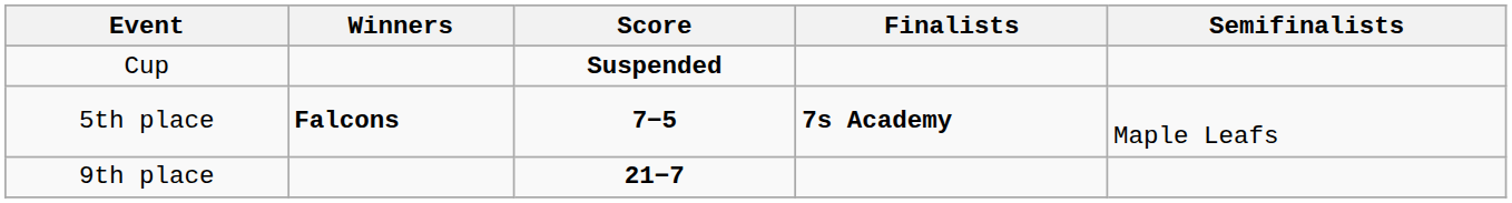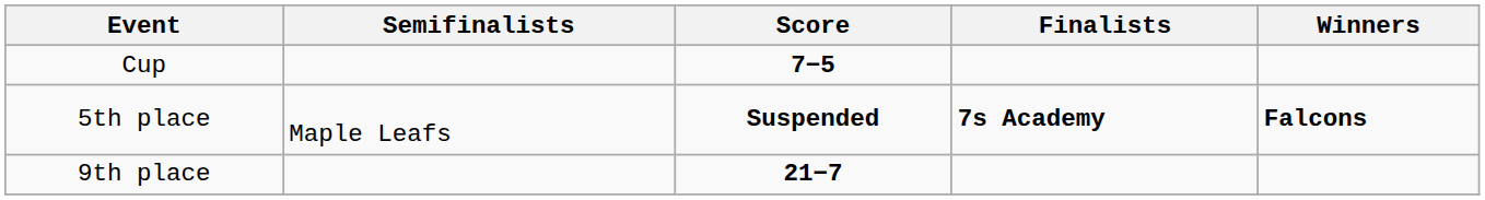 <table class="wikitable" width=780 style="text-align: center">
 <tr>
 <th>Event</th>
-<th>Winners</th>
+<th>Semifinalists</th>
 <th>Score</th>
 <th>Finalists</th>
-<th>Semifinalists</th>
+<th>Winners</th>
 </tr>
 <tr>
 <td>Cup</td>
+<td align=left><br></td>
+<td><strong>7−5</strong></td>
+<td align=left></td>
 <td align=left><strong></strong></td>
-<td><strong>Suspended</strong></td>
-<td align=left></td>
-<td align=left><br></td>
 </tr>
 <tr>
 <td>5th place</td>
+<td align=left><br> Maple Leafs</td>
+<td><strong>Suspended</strong></td>
+<td align=left><strong> 7s Academy</strong></td>
 <td align=left><strong> Falcons</strong></td>
-<td><strong>7−5</strong></td>
-<td align=left><strong> 7s Academy</strong></td>
-<td align=left><br> Maple Leafs</td>
 </tr>
 <tr>
 <td>9th place</td>
-<td align=left><strong></strong></td>
+<td align=left><br></td>
 <td><strong>21−7</strong></td>
 <td align=left></td>
-<td align=left><br></td>
+<td align=left><strong></strong></td>
 </tr>
 </table>
